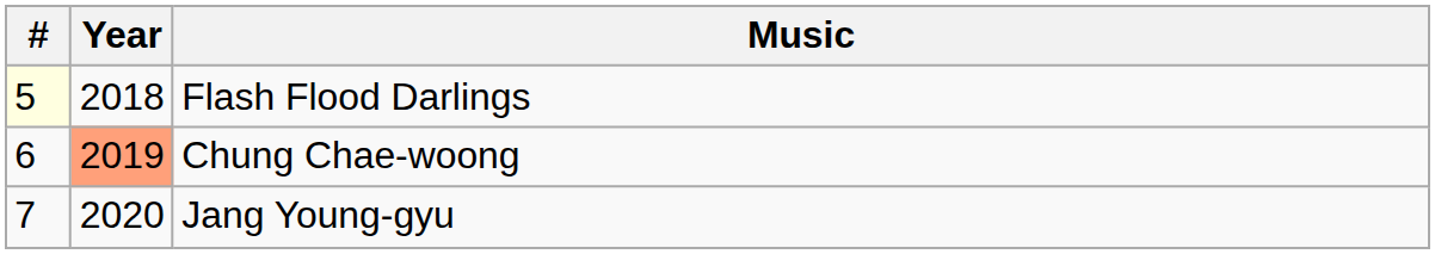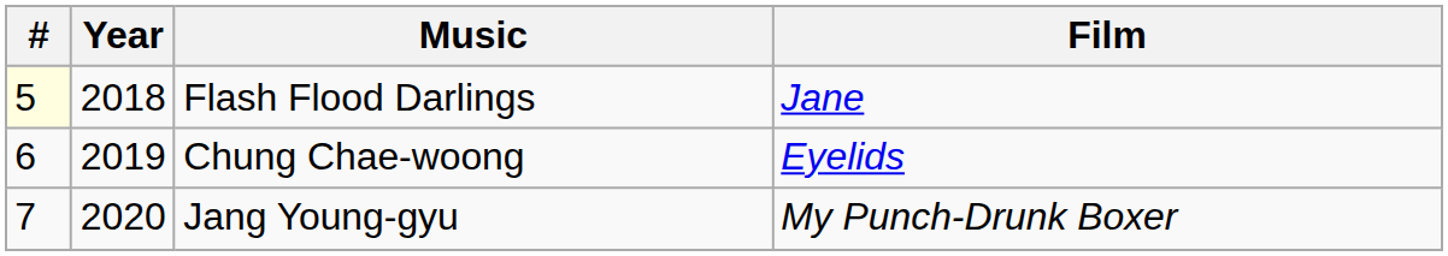 <table class="wikitable" style="width:600px">
 <tr>
 <th width=20>#</th>
 <th width=30>Year</th>
 <th>Music</th>
+<th>Film</th>
 </tr>
 <tr>
 <td style="background: lightyellow;">5</td>
 <td>2018</td>
 <td>Flash Flood Darlings</td>
+<td><em><a href='#'>Jane</a></em></td>
 </tr>
 <tr>
 <td>6</td>
-<td style="background: lightsalmon;">2019</td>
+<td>2019</td>
 <td>Chung Chae-woong</td>
+<td><em><a href='#'>Eyelids</a></em></td>
 </tr>
 <tr>
 <td>7</td>
 <td>2020</td>
 <td>Jang Young-gyu</td>
+<td><em>My Punch-Drunk Boxer</em></td>
 </tr>
 </table>
